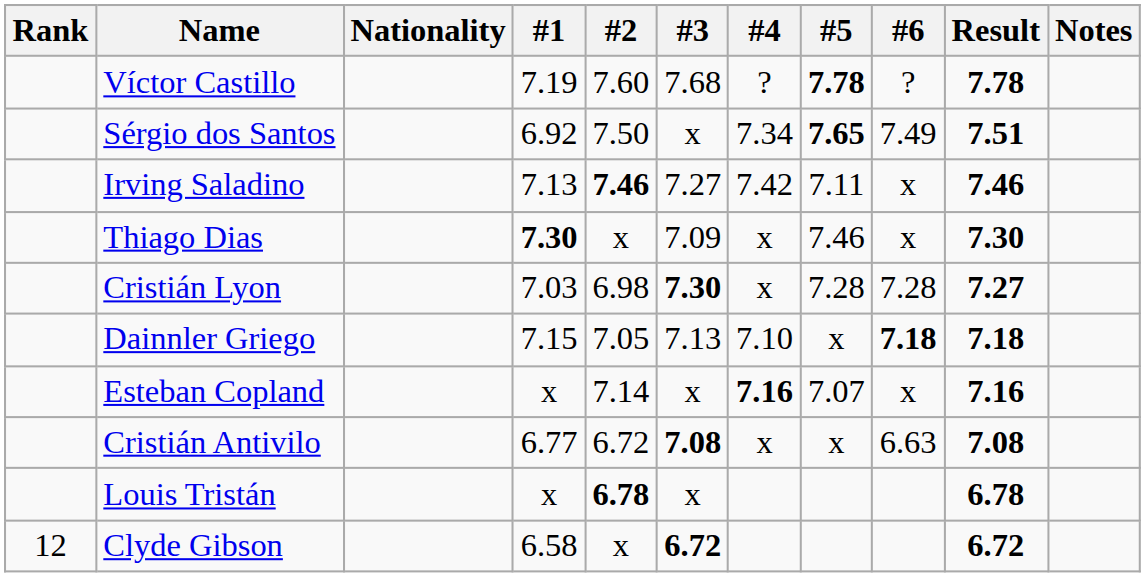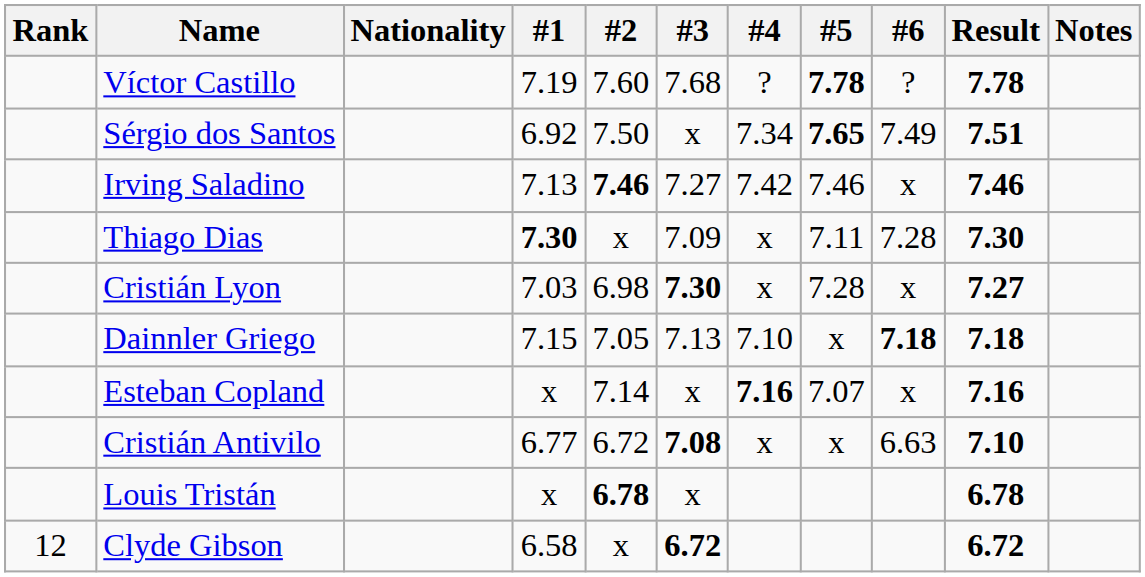 <table class="wikitable sortable" style="text-align:center">
 <tr>
 <th>Rank</th>
 <th>Name</th>
 <th>Nationality</th>
 <th>#1</th>
 <th>#2</th>
 <th>#3</th>
 <th>#4</th>
 <th>#5</th>
 <th>#6</th>
 <th>Result</th>
 <th>Notes</th>
 </tr>
 <tr>
 <td></td>
 <td align=left><a href='#'>Víctor Castillo</a></td>
 <td align=left></td>
 <td>7.19</td>
 <td>7.60</td>
 <td>7.68</td>
 <td>?</td>
 <td><strong>7.78</strong></td>
 <td>?</td>
 <td><strong>7.78</strong></td>
 <td></td>
 </tr>
 <tr>
 <td></td>
 <td align=left><a href='#'>Sérgio dos Santos</a></td>
 <td align=left></td>
 <td>6.92</td>
 <td>7.50</td>
 <td>x</td>
 <td>7.34</td>
 <td><strong>7.65</strong></td>
 <td>7.49</td>
 <td><strong>7.51</strong></td>
 <td></td>
 </tr>
 <tr>
 <td></td>
 <td align=left><a href='#'>Irving Saladino</a></td>
 <td align=left></td>
 <td>7.13</td>
 <td><strong>7.46</strong></td>
 <td>7.27</td>
 <td>7.42</td>
-<td>7.11</td>
+<td>7.46</td>
 <td>x</td>
 <td><strong>7.46</strong></td>
 <td></td>
 </tr>
 <tr>
 <td></td>
 <td align=left><a href='#'>Thiago Dias</a></td>
 <td align=left></td>
 <td><strong>7.30</strong></td>
 <td>x</td>
 <td>7.09</td>
 <td>x</td>
-<td>7.46</td>
-<td>x</td>
+<td>7.11</td>
+<td>7.28</td>
 <td><strong>7.30</strong></td>
 <td></td>
 </tr>
 <tr>
 <td></td>
 <td align=left><a href='#'>Cristián Lyon</a></td>
 <td align=left></td>
 <td>7.03</td>
 <td>6.98</td>
 <td><strong>7.30</strong></td>
 <td>x</td>
 <td>7.28</td>
-<td>7.28</td>
+<td>x</td>
 <td><strong>7.27</strong></td>
 <td></td>
 </tr>
 <tr>
 <td></td>
 <td align=left><a href='#'>Dainnler Griego</a></td>
 <td align=left></td>
 <td>7.15</td>
 <td>7.05</td>
 <td>7.13</td>
 <td>7.10</td>
 <td>x</td>
 <td><strong>7.18</strong></td>
 <td><strong>7.18</strong></td>
 <td></td>
 </tr>
 <tr>
 <td></td>
 <td align=left><a href='#'>Esteban Copland</a></td>
 <td align=left></td>
 <td>x</td>
 <td>7.14</td>
 <td>x</td>
 <td><strong>7.16</strong></td>
 <td>7.07</td>
 <td>x</td>
 <td><strong>7.16</strong></td>
 <td></td>
 </tr>
 <tr>
 <td></td>
 <td align=left><a href='#'>Cristián Antivilo</a></td>
 <td align=left></td>
 <td>6.77</td>
 <td>6.72</td>
 <td><strong>7.08</strong></td>
 <td>x</td>
 <td>x</td>
 <td>6.63</td>
-<td><strong>7.08</strong></td>
+<td><strong>7.10</strong></td>
 <td></td>
 </tr>
 <tr>
 <td></td>
 <td align=left><a href='#'>Louis Tristán</a></td>
 <td align=left></td>
 <td>x</td>
 <td><strong>6.78</strong></td>
 <td>x</td>
 <td></td>
 <td></td>
 <td></td>
 <td><strong>6.78</strong></td>
 <td></td>
 </tr>
 <tr>
 <td>12</td>
 <td align=left><a href='#'>Clyde Gibson</a></td>
 <td align=left></td>
 <td>6.58</td>
 <td>x</td>
 <td><strong>6.72</strong></td>
 <td></td>
 <td></td>
 <td></td>
 <td><strong>6.72</strong></td>
 <td></td>
 </tr>
 </table>
